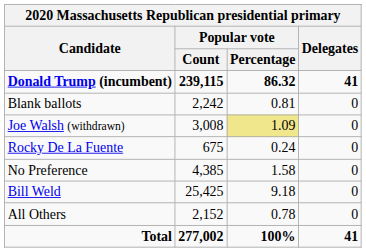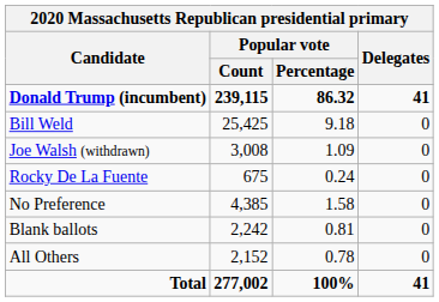 <table class="wikitable">
 <tr>
 <th colspan="4">2020 Massachusetts Republican presidential primary</th>
 </tr>
 <tr>
 <th rowspan="2">Candidate</th>
 <th colspan="2">Popular vote</th>
 <th rowspan="2">Delegates</th>
 </tr>
 <tr>
 <th>Count</th>
 <th>Percentage</th>
 </tr>
 <tr align="right" >
 <td style="text-align:left;"><strong><a href='#'>Donald Trump</a></strong> <strong>(incumbent)</strong></td>
 <td><strong>239,115</strong></td>
 <td><strong>86.32</strong></td>
 <td><strong>41</strong></td>
 </tr>
 <tr style="text-align:right;">
-<td style="text-align:left;">Blank ballots</td>
-<td>2,242</td>
-<td>0.81</td>
+<td style="text-align:left;"><a href='#'>Bill Weld</a></td>
+<td>25,425</td>
+<td>9.18</td>
 <td>0</td>
 </tr>
 <tr style="text-align:right;">
 <td style="text-align:left;"><a href='#'>Joe Walsh</a> <small>(withdrawn)</small></td>
 <td>3,008</td>
-<td style="background: khaki;">1.09</td>
+<td>1.09</td>
 <td>0</td>
 </tr>
 <tr style="text-align:right;">
 <td style="text-align:left;"><a href='#'>Rocky De La Fuente</a></td>
 <td>675</td>
 <td>0.24</td>
 <td>0</td>
 </tr>
 <tr style="text-align:right;">
 <td style="text-align:left;">No Preference</td>
 <td>4,385</td>
 <td>1.58</td>
 <td>0</td>
 </tr>
 <tr style="text-align:right;">
-<td style="text-align:left;"><a href='#'>Bill Weld</a></td>
-<td>25,425</td>
-<td>9.18</td>
+<td style="text-align:left;">Blank ballots</td>
+<td>2,242</td>
+<td>0.81</td>
 <td>0</td>
 </tr>
 <tr style="text-align:right;">
 <td style="text-align:left;">All Others</td>
 <td>2,152</td>
 <td>0.78</td>
 <td>0</td>
 </tr>
 <tr style="text-align:right;">
 <td><strong>Total</strong></td>
 <td><strong>277,002</strong></td>
 <td><strong>100%</strong></td>
 <td><strong>41</strong></td>
 </tr>
 </table>
